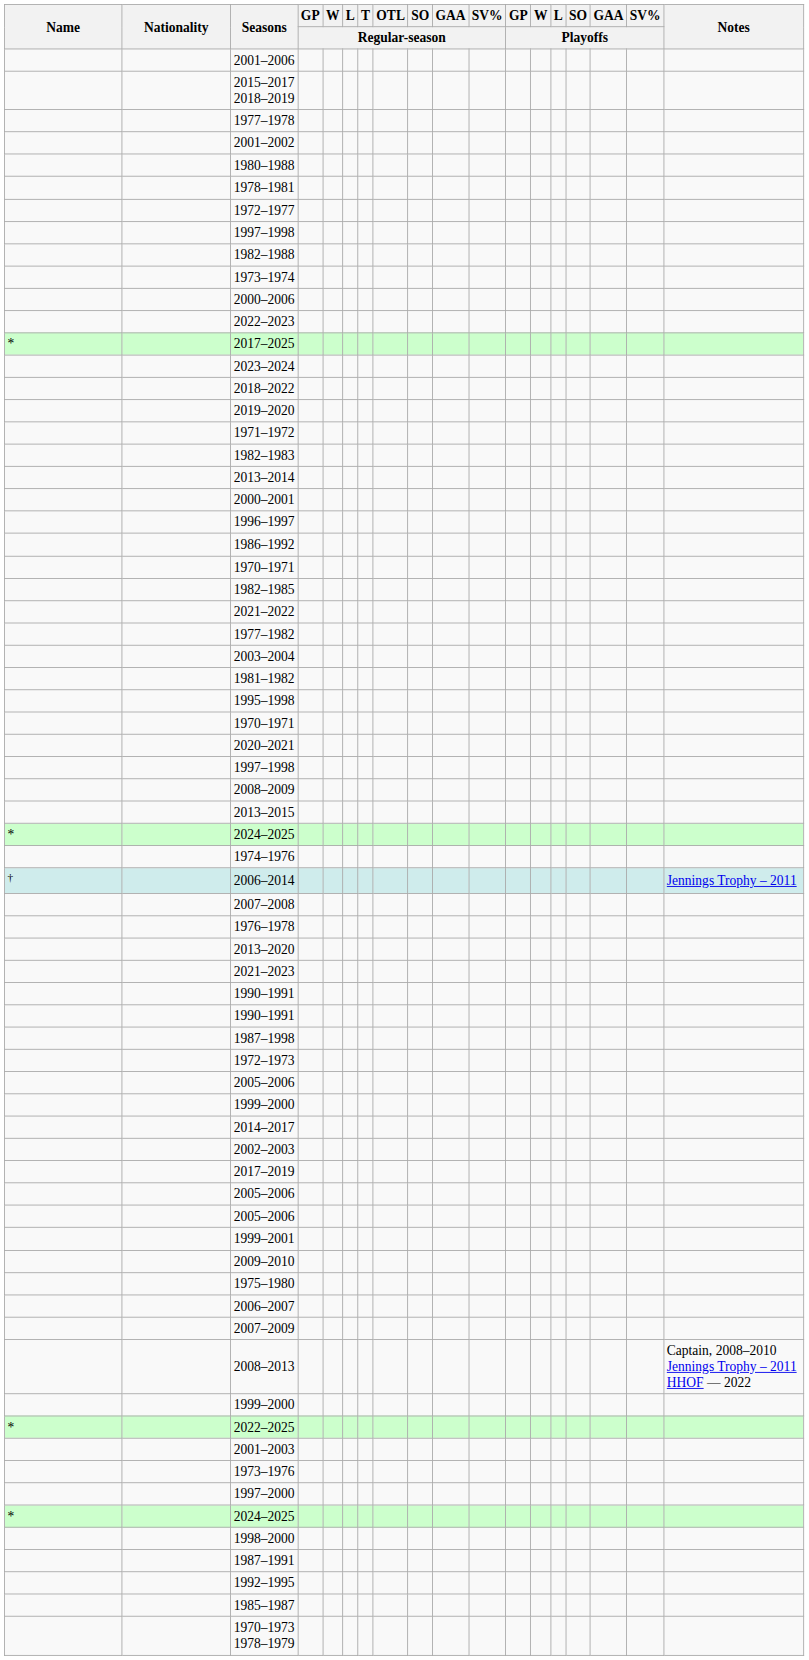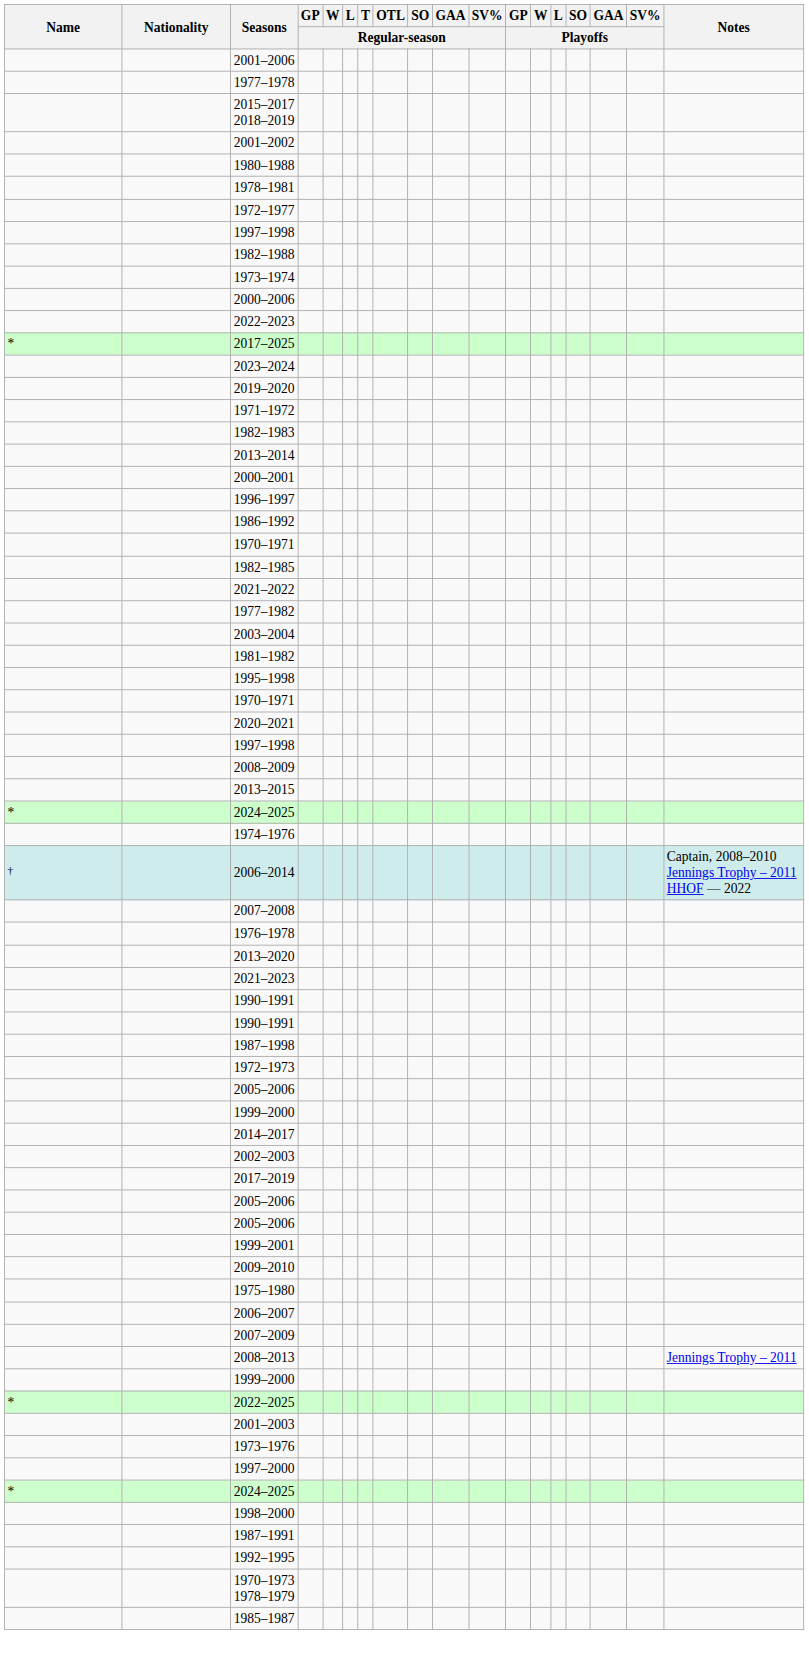 <table class="wikitable sortable" style="text-align:left; font-size:95%">
 <tr>
 <th rowspan="2" style="width:125px;">Name</th>
 <th rowspan="2" style="width:115px;">Nationality</th>
 <th rowspan="2">Seasons</th>
 <th>GP</th>
 <th>W</th>
 <th>L</th>
 <th>T</th>
 <th>OTL</th>
 <th>SO</th>
 <th>GAA</th>
 <th>SV%</th>
 <th>GP</th>
 <th>W</th>
 <th>L</th>
 <th>SO</th>
 <th>GAA</th>
 <th>SV%</th>
 <th rowspan="2" style="width:150px;" class="unsortable">Notes</th>
 </tr>
 <tr class="unsortable">
 <th colspan="8">Regular-season</th>
 <th colspan="6" style="width:125px;">Playoffs</th>
 </tr>
 <tr>
 <td></td>
 <td></td>
 <td>2001–2006</td>
 <td></td>
 <td></td>
 <td></td>
 <td></td>
 <td></td>
 <td></td>
 <td></td>
 <td></td>
 <td></td>
 <td></td>
 <td></td>
 <td></td>
 <td></td>
 <td></td>
 <td></td>
 </tr>
 <tr>
 <td></td>
 <td></td>
-<td>2015–2017<br>2018–2019</td>
+<td>1977–1978</td>
 <td></td>
 <td></td>
 <td></td>
 <td></td>
 <td></td>
 <td></td>
 <td></td>
 <td></td>
 <td></td>
 <td></td>
 <td></td>
 <td></td>
 <td></td>
 <td></td>
 <td></td>
 </tr>
 <tr>
 <td></td>
 <td></td>
-<td>1977–1978</td>
+<td>2015–2017<br>2018–2019</td>
 <td></td>
 <td></td>
 <td></td>
 <td></td>
 <td></td>
 <td></td>
 <td></td>
 <td></td>
 <td></td>
 <td></td>
 <td></td>
 <td></td>
 <td></td>
 <td></td>
 <td></td>
 </tr>
 <tr>
 <td></td>
 <td></td>
 <td>2001–2002</td>
 <td></td>
 <td></td>
 <td></td>
 <td></td>
 <td></td>
 <td></td>
 <td></td>
 <td></td>
 <td></td>
 <td></td>
 <td></td>
 <td></td>
 <td></td>
 <td></td>
 <td></td>
 </tr>
 <tr>
 <td></td>
 <td></td>
 <td>1980–1988</td>
 <td></td>
 <td></td>
 <td></td>
 <td></td>
 <td></td>
 <td></td>
 <td></td>
 <td></td>
 <td></td>
 <td></td>
 <td></td>
 <td></td>
 <td></td>
 <td></td>
 <td></td>
 </tr>
 <tr>
 <td></td>
 <td></td>
 <td>1978–1981</td>
 <td></td>
 <td></td>
 <td></td>
 <td></td>
 <td></td>
 <td></td>
 <td></td>
 <td></td>
 <td></td>
 <td></td>
 <td></td>
 <td></td>
 <td></td>
 <td></td>
 <td></td>
 </tr>
 <tr>
 <td></td>
 <td></td>
 <td>1972–1977</td>
 <td></td>
 <td></td>
 <td></td>
 <td></td>
 <td></td>
 <td></td>
 <td></td>
 <td></td>
 <td></td>
 <td></td>
 <td></td>
 <td></td>
 <td></td>
 <td></td>
 <td></td>
 </tr>
 <tr>
 <td></td>
 <td></td>
 <td>1997–1998</td>
 <td></td>
 <td></td>
 <td></td>
 <td></td>
 <td></td>
 <td></td>
 <td></td>
 <td></td>
 <td></td>
 <td></td>
 <td></td>
 <td></td>
 <td></td>
 <td></td>
 <td></td>
 </tr>
 <tr>
 <td></td>
 <td></td>
 <td>1982–1988</td>
 <td></td>
 <td></td>
 <td></td>
 <td></td>
 <td></td>
 <td></td>
 <td></td>
 <td></td>
 <td></td>
 <td></td>
 <td></td>
 <td></td>
 <td></td>
 <td></td>
 <td></td>
 </tr>
 <tr>
 <td></td>
 <td></td>
 <td>1973–1974</td>
 <td></td>
 <td></td>
 <td></td>
 <td></td>
 <td></td>
 <td></td>
 <td></td>
 <td></td>
 <td></td>
 <td></td>
 <td></td>
 <td></td>
 <td></td>
 <td></td>
 <td></td>
 </tr>
 <tr>
 <td></td>
 <td></td>
 <td>2000–2006</td>
 <td></td>
 <td></td>
 <td></td>
 <td></td>
 <td></td>
 <td></td>
 <td></td>
 <td></td>
 <td></td>
 <td></td>
 <td></td>
 <td></td>
 <td></td>
 <td></td>
 <td></td>
 </tr>
 <tr>
 <td></td>
 <td></td>
 <td>2022–2023</td>
 <td></td>
 <td></td>
 <td></td>
 <td></td>
 <td></td>
 <td></td>
 <td></td>
 <td></td>
 <td></td>
 <td></td>
 <td></td>
 <td></td>
 <td></td>
 <td></td>
 <td></td>
 </tr>
 <tr bgcolor="#CCFFCC">
 <td>*</td>
 <td></td>
 <td>2017–2025</td>
 <td></td>
 <td></td>
 <td></td>
 <td></td>
 <td></td>
 <td></td>
 <td></td>
 <td></td>
 <td></td>
 <td></td>
 <td></td>
 <td></td>
 <td></td>
 <td></td>
 <td></td>
 </tr>
 <tr>
 <td></td>
 <td></td>
 <td>2023–2024</td>
-<td></td>
-<td></td>
-<td></td>
-<td></td>
-<td></td>
-<td></td>
-<td></td>
-<td></td>
-<td></td>
-<td></td>
-<td></td>
-<td></td>
-<td></td>
-<td></td>
-<td></td>
-</tr>
-<tr>
-<td></td>
-<td></td>
-<td>2018–2022</td>
 <td></td>
 <td></td>
 <td></td>
 <td></td>
 <td></td>
 <td></td>
 <td></td>
 <td></td>
 <td></td>
 <td></td>
 <td></td>
 <td></td>
 <td></td>
 <td></td>
 <td></td>
 </tr>
 <tr>
 <td></td>
 <td></td>
 <td>2019–2020</td>
 <td></td>
 <td></td>
 <td></td>
 <td></td>
 <td></td>
 <td></td>
 <td></td>
 <td></td>
 <td></td>
 <td></td>
 <td></td>
 <td></td>
 <td></td>
 <td></td>
 <td></td>
 </tr>
 <tr>
 <td></td>
 <td></td>
 <td>1971–1972</td>
 <td></td>
 <td></td>
 <td></td>
 <td></td>
 <td></td>
 <td></td>
 <td></td>
 <td></td>
 <td></td>
 <td></td>
 <td></td>
 <td></td>
 <td></td>
 <td></td>
 <td></td>
 </tr>
 <tr>
 <td></td>
 <td></td>
 <td>1982–1983</td>
 <td></td>
 <td></td>
 <td></td>
 <td></td>
 <td></td>
 <td></td>
 <td></td>
 <td></td>
 <td></td>
 <td></td>
 <td></td>
 <td></td>
 <td></td>
 <td></td>
 <td></td>
 </tr>
 <tr>
 <td></td>
 <td></td>
 <td>2013–2014</td>
 <td></td>
 <td></td>
 <td></td>
 <td></td>
 <td></td>
 <td></td>
 <td></td>
 <td></td>
 <td></td>
 <td></td>
 <td></td>
 <td></td>
 <td></td>
 <td></td>
 <td></td>
 </tr>
 <tr>
 <td></td>
 <td></td>
 <td>2000–2001</td>
 <td></td>
 <td></td>
 <td></td>
 <td></td>
 <td></td>
 <td></td>
 <td></td>
 <td></td>
 <td></td>
 <td></td>
 <td></td>
 <td></td>
 <td></td>
 <td></td>
 <td></td>
 </tr>
 <tr>
 <td></td>
 <td></td>
 <td>1996–1997</td>
 <td></td>
 <td></td>
 <td></td>
 <td></td>
 <td></td>
 <td></td>
 <td></td>
 <td></td>
 <td></td>
 <td></td>
 <td></td>
 <td></td>
 <td></td>
 <td></td>
 <td></td>
 </tr>
 <tr>
 <td></td>
 <td></td>
 <td>1986–1992</td>
 <td></td>
 <td></td>
 <td></td>
 <td></td>
 <td></td>
 <td></td>
 <td></td>
 <td></td>
 <td></td>
 <td></td>
 <td></td>
 <td></td>
 <td></td>
 <td></td>
 <td></td>
 </tr>
 <tr>
 <td></td>
 <td></td>
 <td>1970–1971</td>
 <td></td>
 <td></td>
 <td></td>
 <td></td>
 <td></td>
 <td></td>
 <td></td>
 <td></td>
 <td></td>
 <td></td>
 <td></td>
 <td></td>
 <td></td>
 <td></td>
 <td></td>
 </tr>
 <tr>
 <td></td>
 <td></td>
 <td>1982–1985</td>
 <td></td>
 <td></td>
 <td></td>
 <td></td>
 <td></td>
 <td></td>
 <td></td>
 <td></td>
 <td></td>
 <td></td>
 <td></td>
 <td></td>
 <td></td>
 <td></td>
 <td></td>
 </tr>
 <tr>
 <td></td>
 <td></td>
 <td>2021–2022</td>
 <td></td>
 <td></td>
 <td></td>
 <td></td>
 <td></td>
 <td></td>
 <td></td>
 <td></td>
 <td></td>
 <td></td>
 <td></td>
 <td></td>
 <td></td>
 <td></td>
 <td></td>
 </tr>
 <tr>
 <td></td>
 <td></td>
 <td>1977–1982</td>
 <td></td>
 <td></td>
 <td></td>
 <td></td>
 <td></td>
 <td></td>
 <td></td>
 <td></td>
 <td></td>
 <td></td>
 <td></td>
 <td></td>
 <td></td>
 <td></td>
 <td></td>
 </tr>
 <tr>
 <td></td>
 <td></td>
 <td>2003–2004</td>
 <td></td>
 <td></td>
 <td></td>
 <td></td>
 <td></td>
 <td></td>
 <td></td>
 <td></td>
 <td></td>
 <td></td>
 <td></td>
 <td></td>
 <td></td>
 <td></td>
 <td></td>
 </tr>
 <tr>
 <td></td>
 <td></td>
 <td>1981–1982</td>
 <td></td>
 <td></td>
 <td></td>
 <td></td>
 <td></td>
 <td></td>
 <td></td>
 <td></td>
 <td></td>
 <td></td>
 <td></td>
 <td></td>
 <td></td>
 <td></td>
 <td></td>
 </tr>
 <tr>
 <td></td>
 <td></td>
 <td>1995–1998</td>
 <td></td>
 <td></td>
 <td></td>
 <td></td>
 <td></td>
 <td></td>
 <td></td>
 <td></td>
 <td></td>
 <td></td>
 <td></td>
 <td></td>
 <td></td>
 <td></td>
 <td></td>
 </tr>
 <tr>
 <td></td>
 <td></td>
 <td>1970–1971</td>
 <td></td>
 <td></td>
 <td></td>
 <td></td>
 <td></td>
 <td></td>
 <td></td>
 <td></td>
 <td></td>
 <td></td>
 <td></td>
 <td></td>
 <td></td>
 <td></td>
 <td></td>
 </tr>
 <tr>
 <td></td>
 <td></td>
 <td>2020–2021</td>
 <td></td>
 <td></td>
 <td></td>
 <td></td>
 <td></td>
 <td></td>
 <td></td>
 <td></td>
 <td></td>
 <td></td>
 <td></td>
 <td></td>
 <td></td>
 <td></td>
 <td></td>
 </tr>
 <tr>
 <td></td>
 <td></td>
 <td>1997–1998</td>
 <td></td>
 <td></td>
 <td></td>
 <td></td>
 <td></td>
 <td></td>
 <td></td>
 <td></td>
 <td></td>
 <td></td>
 <td></td>
 <td></td>
 <td></td>
 <td></td>
 <td></td>
 </tr>
 <tr>
 <td></td>
 <td></td>
 <td>2008–2009</td>
 <td></td>
 <td></td>
 <td></td>
 <td></td>
 <td></td>
 <td></td>
 <td></td>
 <td></td>
 <td></td>
 <td></td>
 <td></td>
 <td></td>
 <td></td>
 <td></td>
 <td></td>
 </tr>
 <tr>
 <td></td>
 <td></td>
 <td>2013–2015</td>
 <td></td>
 <td></td>
 <td></td>
 <td></td>
 <td></td>
 <td></td>
 <td></td>
 <td></td>
 <td></td>
 <td></td>
 <td></td>
 <td></td>
 <td></td>
 <td></td>
 <td></td>
 </tr>
 <tr style="background:#ccffcc;">
 <td>*</td>
 <td></td>
 <td>2024–2025</td>
 <td></td>
 <td></td>
 <td></td>
 <td></td>
 <td></td>
 <td></td>
 <td></td>
 <td></td>
 <td></td>
 <td></td>
 <td></td>
 <td></td>
 <td></td>
 <td></td>
 <td></td>
 </tr>
 <tr>
 <td></td>
 <td></td>
 <td>1974–1976</td>
 <td></td>
 <td></td>
 <td></td>
 <td></td>
 <td></td>
 <td></td>
 <td></td>
 <td></td>
 <td></td>
 <td></td>
 <td></td>
 <td></td>
 <td></td>
 <td></td>
 <td></td>
 </tr>
 <tr style="background:#cfecec;">
 <td><sup>†</sup></td>
 <td></td>
 <td>2006–2014</td>
 <td></td>
 <td></td>
 <td></td>
 <td></td>
 <td></td>
 <td></td>
 <td></td>
 <td></td>
 <td></td>
 <td></td>
 <td></td>
 <td></td>
 <td></td>
 <td></td>
-<td><a href='#'>Jennings Trophy – 2011</a></td>
+<td>Captain, 2008–2010<br><a href='#'>Jennings Trophy – 2011</a><br><a href='#'>HHOF</a> — 2022</td>
 </tr>
 <tr>
 <td></td>
 <td></td>
 <td>2007–2008</td>
 <td></td>
 <td></td>
 <td></td>
 <td></td>
 <td></td>
 <td></td>
 <td></td>
 <td></td>
 <td></td>
 <td></td>
 <td></td>
 <td></td>
 <td></td>
 <td></td>
 <td></td>
 </tr>
 <tr>
 <td></td>
 <td></td>
 <td>1976–1978</td>
 <td></td>
 <td></td>
 <td></td>
 <td></td>
 <td></td>
 <td></td>
 <td></td>
 <td></td>
 <td></td>
 <td></td>
 <td></td>
 <td></td>
 <td></td>
 <td></td>
 <td></td>
 </tr>
 <tr>
 <td></td>
 <td></td>
 <td>2013–2020</td>
 <td></td>
 <td></td>
 <td></td>
 <td></td>
 <td></td>
 <td></td>
 <td></td>
 <td></td>
 <td></td>
 <td></td>
 <td></td>
 <td></td>
 <td></td>
 <td></td>
 <td></td>
 </tr>
 <tr>
 <td></td>
 <td></td>
 <td>2021–2023</td>
 <td></td>
 <td></td>
 <td></td>
 <td></td>
 <td></td>
 <td></td>
 <td></td>
 <td></td>
 <td></td>
 <td></td>
 <td></td>
 <td></td>
 <td></td>
 <td></td>
 <td></td>
 </tr>
 <tr>
 <td></td>
 <td></td>
 <td>1990–1991</td>
 <td></td>
 <td></td>
 <td></td>
 <td></td>
 <td></td>
 <td></td>
 <td></td>
 <td></td>
 <td></td>
 <td></td>
 <td></td>
 <td></td>
 <td></td>
 <td></td>
 <td></td>
 </tr>
 <tr>
 <td></td>
 <td></td>
 <td>1990–1991</td>
 <td></td>
 <td></td>
 <td></td>
 <td></td>
 <td></td>
 <td></td>
 <td></td>
 <td></td>
 <td></td>
 <td></td>
 <td></td>
 <td></td>
 <td></td>
 <td></td>
 <td></td>
 </tr>
 <tr>
 <td></td>
 <td></td>
 <td>1987–1998</td>
 <td></td>
 <td></td>
 <td></td>
 <td></td>
 <td></td>
 <td></td>
 <td></td>
 <td></td>
 <td></td>
 <td></td>
 <td></td>
 <td></td>
 <td></td>
 <td></td>
 <td></td>
 </tr>
 <tr>
 <td></td>
 <td></td>
 <td>1972–1973</td>
 <td></td>
 <td></td>
 <td></td>
 <td></td>
 <td></td>
 <td></td>
 <td></td>
 <td></td>
 <td></td>
 <td></td>
 <td></td>
 <td></td>
 <td></td>
 <td></td>
 <td></td>
 </tr>
 <tr>
 <td></td>
 <td></td>
 <td>2005–2006</td>
 <td></td>
 <td></td>
 <td></td>
 <td></td>
 <td></td>
 <td></td>
 <td></td>
 <td></td>
 <td></td>
 <td></td>
 <td></td>
 <td></td>
 <td></td>
 <td></td>
 <td></td>
 </tr>
 <tr>
 <td></td>
 <td></td>
 <td>1999–2000</td>
 <td></td>
 <td></td>
 <td></td>
 <td></td>
 <td></td>
 <td></td>
 <td></td>
 <td></td>
 <td></td>
 <td></td>
 <td></td>
 <td></td>
 <td></td>
 <td></td>
 <td></td>
 </tr>
 <tr>
 <td></td>
 <td></td>
 <td>2014–2017</td>
 <td></td>
 <td></td>
 <td></td>
 <td></td>
 <td></td>
 <td></td>
 <td></td>
 <td></td>
 <td></td>
 <td></td>
 <td></td>
 <td></td>
 <td></td>
 <td></td>
 <td></td>
 </tr>
 <tr>
 <td></td>
 <td></td>
 <td>2002–2003</td>
 <td></td>
 <td></td>
 <td></td>
 <td></td>
 <td></td>
 <td></td>
 <td></td>
 <td></td>
 <td></td>
 <td></td>
 <td></td>
 <td></td>
 <td></td>
 <td></td>
 <td></td>
 </tr>
 <tr>
 <td></td>
 <td></td>
 <td>2017–2019</td>
 <td></td>
 <td></td>
 <td></td>
 <td></td>
 <td></td>
 <td></td>
 <td></td>
 <td></td>
 <td></td>
 <td></td>
 <td></td>
 <td></td>
 <td></td>
 <td></td>
 <td></td>
 </tr>
 <tr>
 <td></td>
 <td></td>
 <td>2005–2006</td>
 <td></td>
 <td></td>
 <td></td>
 <td></td>
 <td></td>
 <td></td>
 <td></td>
 <td></td>
 <td></td>
 <td></td>
 <td></td>
 <td></td>
 <td></td>
 <td></td>
 <td></td>
 </tr>
 <tr>
 <td></td>
 <td></td>
 <td>2005–2006</td>
 <td></td>
 <td></td>
 <td></td>
 <td></td>
 <td></td>
 <td></td>
 <td></td>
 <td></td>
 <td></td>
 <td></td>
 <td></td>
 <td></td>
 <td></td>
 <td></td>
 <td></td>
 </tr>
 <tr>
 <td></td>
 <td></td>
 <td>1999–2001</td>
 <td></td>
 <td></td>
 <td></td>
 <td></td>
 <td></td>
 <td></td>
 <td></td>
 <td></td>
 <td></td>
 <td></td>
 <td></td>
 <td></td>
 <td></td>
 <td></td>
 <td></td>
 </tr>
 <tr>
 <td></td>
 <td></td>
 <td>2009–2010</td>
 <td></td>
 <td></td>
 <td></td>
 <td></td>
 <td></td>
 <td></td>
 <td></td>
 <td></td>
 <td></td>
 <td></td>
 <td></td>
 <td></td>
 <td></td>
 <td></td>
 <td></td>
 </tr>
 <tr>
 <td></td>
 <td></td>
 <td>1975–1980</td>
 <td></td>
 <td></td>
 <td></td>
 <td></td>
 <td></td>
 <td></td>
 <td></td>
 <td></td>
 <td></td>
 <td></td>
 <td></td>
 <td></td>
 <td></td>
 <td></td>
 <td></td>
 </tr>
 <tr>
 <td></td>
 <td></td>
 <td>2006–2007</td>
 <td></td>
 <td></td>
 <td></td>
 <td></td>
 <td></td>
 <td></td>
 <td></td>
 <td></td>
 <td></td>
 <td></td>
 <td></td>
 <td></td>
 <td></td>
 <td></td>
 <td></td>
 </tr>
 <tr>
 <td></td>
 <td></td>
 <td>2007–2009</td>
 <td></td>
 <td></td>
 <td></td>
 <td></td>
 <td></td>
 <td></td>
 <td></td>
 <td></td>
 <td></td>
 <td></td>
 <td></td>
 <td></td>
 <td></td>
 <td></td>
 <td></td>
 </tr>
 <tr>
 <td></td>
 <td></td>
 <td>2008–2013</td>
 <td></td>
 <td></td>
 <td></td>
 <td></td>
 <td></td>
 <td></td>
 <td></td>
 <td></td>
 <td></td>
 <td></td>
 <td></td>
 <td></td>
 <td></td>
 <td></td>
-<td>Captain, 2008–2010<br><a href='#'>Jennings Trophy – 2011</a><br><a href='#'>HHOF</a> — 2022</td>
+<td><a href='#'>Jennings Trophy – 2011</a></td>
 </tr>
 <tr>
 <td></td>
 <td></td>
 <td>1999–2000</td>
 <td></td>
 <td></td>
 <td></td>
 <td></td>
 <td></td>
 <td></td>
 <td></td>
 <td></td>
 <td></td>
 <td></td>
 <td></td>
 <td></td>
 <td></td>
 <td></td>
 <td></td>
 </tr>
 <tr bgcolor="#CCFFCC">
 <td>*</td>
 <td></td>
 <td>2022–2025</td>
 <td></td>
 <td></td>
 <td></td>
 <td></td>
 <td></td>
 <td></td>
 <td></td>
 <td></td>
 <td></td>
 <td></td>
 <td></td>
 <td></td>
 <td></td>
 <td></td>
 <td></td>
 </tr>
 <tr>
 <td></td>
 <td></td>
 <td>2001–2003</td>
 <td></td>
 <td></td>
 <td></td>
 <td></td>
 <td></td>
 <td></td>
 <td></td>
 <td></td>
 <td></td>
 <td></td>
 <td></td>
 <td></td>
 <td></td>
 <td></td>
 <td></td>
 </tr>
 <tr>
 <td></td>
 <td></td>
 <td>1973–1976</td>
 <td></td>
 <td></td>
 <td></td>
 <td></td>
 <td></td>
 <td></td>
 <td></td>
 <td></td>
 <td></td>
 <td></td>
 <td></td>
 <td></td>
 <td></td>
 <td></td>
 <td></td>
 </tr>
 <tr>
 <td></td>
 <td></td>
 <td>1997–2000</td>
 <td></td>
 <td></td>
 <td></td>
 <td></td>
 <td></td>
 <td></td>
 <td></td>
 <td></td>
 <td></td>
 <td></td>
 <td></td>
 <td></td>
 <td></td>
 <td></td>
 <td></td>
 </tr>
 <tr style="background:#ccffcc;">
 <td>*</td>
 <td></td>
 <td>2024–2025</td>
 <td></td>
 <td></td>
 <td></td>
 <td></td>
 <td></td>
 <td></td>
 <td></td>
 <td></td>
 <td></td>
 <td></td>
 <td></td>
 <td></td>
 <td></td>
 <td></td>
 <td></td>
 </tr>
 <tr>
 <td></td>
 <td></td>
 <td>1998–2000</td>
 <td></td>
 <td></td>
 <td></td>
 <td></td>
 <td></td>
 <td></td>
 <td></td>
 <td></td>
 <td></td>
 <td></td>
 <td></td>
 <td></td>
 <td></td>
 <td></td>
 <td></td>
 </tr>
 <tr>
 <td></td>
 <td></td>
 <td>1987–1991</td>
 <td></td>
 <td></td>
 <td></td>
 <td></td>
 <td></td>
 <td></td>
 <td></td>
 <td></td>
 <td></td>
 <td></td>
 <td></td>
 <td></td>
 <td></td>
 <td></td>
 <td></td>
 </tr>
 <tr>
 <td></td>
 <td></td>
 <td>1992–1995</td>
 <td></td>
 <td></td>
 <td></td>
 <td></td>
 <td></td>
 <td></td>
 <td></td>
 <td></td>
 <td></td>
 <td></td>
 <td></td>
 <td></td>
 <td></td>
 <td></td>
 <td></td>
 </tr>
 <tr>
 <td></td>
 <td></td>
-<td>1985–1987</td>
+<td>1970–1973<br>1978–1979</td>
 <td></td>
 <td></td>
 <td></td>
 <td></td>
 <td></td>
 <td></td>
 <td></td>
 <td></td>
 <td></td>
 <td></td>
 <td></td>
 <td></td>
 <td></td>
 <td></td>
 <td></td>
 </tr>
 <tr>
 <td></td>
 <td></td>
-<td>1970–1973<br>1978–1979</td>
+<td>1985–1987</td>
 <td></td>
 <td></td>
 <td></td>
 <td></td>
 <td></td>
 <td></td>
 <td></td>
 <td></td>
 <td></td>
 <td></td>
 <td></td>
 <td></td>
 <td></td>
 <td></td>
 <td></td>
 </tr>
 </table>
